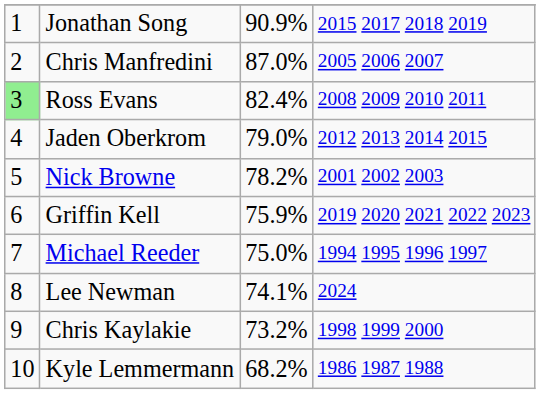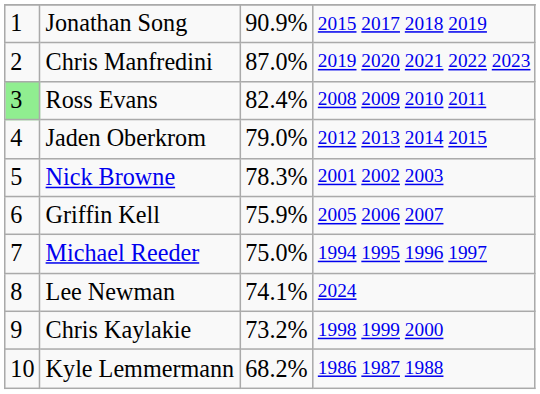 <table class="wikitable">
 <tr>
 </tr>
 <tr>
 <td>1</td>
 <td>Jonathan Song</td>
 <td><abbr>90.9%</abbr></td>
 <td style="font-size:80%;"><a href='#'>2015</a> <a href='#'>2017</a> <a href='#'>2018</a> <a href='#'>2019</a></td>
 </tr>
 <tr>
 <td>2</td>
 <td>Chris Manfredini</td>
 <td><abbr>87.0%</abbr></td>
-<td style="font-size:80%;"><a href='#'>2005</a> <a href='#'>2006</a> <a href='#'>2007</a></td>
+<td style="font-size:80%;"><a href='#'>2019</a> <a href='#'>2020</a> <a href='#'>2021</a> <a href='#'>2022</a> <a href='#'>2023</a></td>
 </tr>
 <tr>
 <td style="background: lightgreen;">3</td>
 <td>Ross Evans</td>
 <td><abbr>82.4%</abbr></td>
 <td style="font-size:80%;"><a href='#'>2008</a> <a href='#'>2009</a> <a href='#'>2010</a> <a href='#'>2011</a></td>
 </tr>
 <tr>
 <td>4</td>
 <td>Jaden Oberkrom</td>
 <td><abbr>79.0%</abbr></td>
 <td style="font-size:80%;"><a href='#'>2012</a> <a href='#'>2013</a> <a href='#'>2014</a> <a href='#'>2015</a></td>
 </tr>
 <tr>
 <td>5</td>
 <td><a href='#'>Nick Browne</a></td>
-<td><abbr>78.2%</abbr></td>
+<td><abbr>78.3%</abbr></td>
 <td style="font-size:80%;"><a href='#'>2001</a> <a href='#'>2002</a> <a href='#'>2003</a></td>
 </tr>
 <tr>
 <td>6</td>
 <td>Griffin Kell</td>
 <td><abbr>75.9%</abbr></td>
-<td style="font-size:80%;"><a href='#'>2019</a> <a href='#'>2020</a> <a href='#'>2021</a> <a href='#'>2022</a> <a href='#'>2023</a></td>
+<td style="font-size:80%;"><a href='#'>2005</a> <a href='#'>2006</a> <a href='#'>2007</a></td>
 </tr>
 <tr>
 <td>7</td>
 <td><a href='#'>Michael Reeder</a></td>
 <td><abbr>75.0%</abbr></td>
 <td style="font-size:80%;"><a href='#'>1994</a> <a href='#'>1995</a> <a href='#'>1996</a> <a href='#'>1997</a></td>
 </tr>
 <tr>
 <td>8</td>
 <td>Lee Newman</td>
 <td><abbr>74.1%</abbr></td>
 <td style="font-size:80%;"><a href='#'>2024</a><br></td>
 </tr>
 <tr>
 <td>9</td>
 <td>Chris Kaylakie</td>
 <td><abbr>73.2%</abbr></td>
 <td style="font-size:80%;"><a href='#'>1998</a> <a href='#'>1999</a> <a href='#'>2000</a></td>
 </tr>
 <tr>
 <td>10</td>
 <td>Kyle Lemmermann</td>
 <td><abbr>68.2%</abbr></td>
 <td style="font-size:80%;"><a href='#'>1986</a> <a href='#'>1987</a> <a href='#'>1988</a></td>
 </tr>
 </table>
